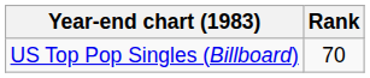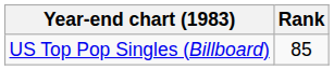 <table class="wikitable sortable">
 <tr>
 <th>Year-end chart (1983)</th>
 <th>Rank</th>
 </tr>
 <tr>
 <td><a href='#'>US Top Pop Singles (<em>Billboard</em>)</a></td>
-<td align="center">70</td>
+<td align="center">85</td>
 </tr>
 </table>
